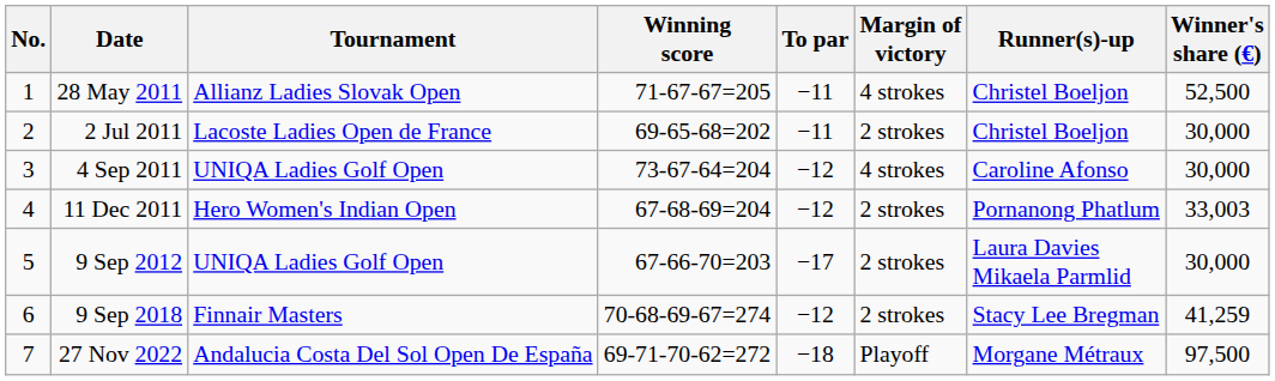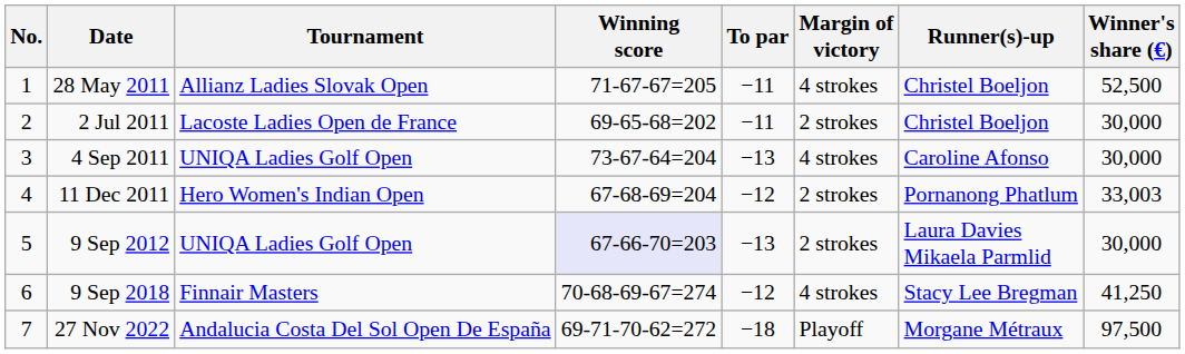 <table class="wikitable" style="font-size:95%;">
 <tr>
 <th>No.</th>
 <th>Date</th>
 <th>Tournament</th>
 <th>Winning<br>score</th>
 <th>To par</th>
 <th>Margin of<br>victory</th>
 <th>Runner(s)-up</th>
 <th>Winner's<br>share (<a href='#'>€</a>)</th>
 </tr>
 <tr>
 <td align=center>1</td>
 <td align=right>28 May <a href='#'>2011</a></td>
 <td><a href='#'>Allianz Ladies Slovak Open</a></td>
 <td align=right>71-67-67=205</td>
 <td align=center>−11</td>
 <td>4 strokes</td>
 <td> <a href='#'>Christel Boeljon</a></td>
 <td align=center>52,500</td>
 </tr>
 <tr>
 <td align=center>2</td>
 <td align=right>2 Jul 2011</td>
 <td><a href='#'>Lacoste Ladies Open de France</a></td>
 <td align=right>69-65-68=202</td>
 <td align=center>−11</td>
 <td>2 strokes</td>
 <td> <a href='#'>Christel Boeljon</a></td>
 <td align=center>30,000</td>
 </tr>
 <tr>
 <td align=center>3</td>
 <td align=right>4 Sep 2011</td>
 <td><a href='#'>UNIQA Ladies Golf Open</a></td>
 <td align=right>73-67-64=204</td>
-<td align=center>−12</td>
+<td align=center>−13</td>
 <td>4 strokes</td>
 <td> <a href='#'>Caroline Afonso</a></td>
 <td align=center>30,000</td>
 </tr>
 <tr>
 <td align=center>4</td>
 <td align=right>11 Dec 2011</td>
 <td><a href='#'>Hero Women's Indian Open</a></td>
 <td align=right>67-68-69=204</td>
 <td align=center>−12</td>
 <td>2 strokes</td>
 <td> <a href='#'>Pornanong Phatlum</a></td>
 <td align=center>33,003</td>
 </tr>
 <tr>
 <td align=center>5</td>
 <td align=right>9 Sep <a href='#'>2012</a></td>
 <td><a href='#'>UNIQA Ladies Golf Open</a></td>
-<td align=right>67-66-70=203</td>
-<td align=center>−17</td>
+<td align=right style="background: lavender;">67-66-70=203</td>
+<td align=center>−13</td>
 <td>2 strokes</td>
 <td> <a href='#'>Laura Davies</a><br> <a href='#'>Mikaela Parmlid</a></td>
 <td align=center>30,000</td>
 </tr>
 <tr>
 <td align=center>6</td>
 <td align=right>9 Sep <a href='#'>2018</a></td>
 <td><a href='#'>Finnair Masters</a></td>
 <td align=right>70-68-69-67=274</td>
 <td align=center>−12</td>
-<td>2 strokes</td>
+<td>4 strokes</td>
 <td> <a href='#'>Stacy Lee Bregman</a></td>
-<td align=center>41,259</td>
+<td align=center>41,250</td>
 </tr>
 <tr>
 <td align=center>7</td>
 <td align=right>27 Nov <a href='#'>2022</a></td>
 <td><a href='#'>Andalucia Costa Del Sol Open De España</a></td>
 <td align=right>69-71-70-62=272</td>
 <td align=center>−18</td>
 <td>Playoff</td>
 <td> <a href='#'>Morgane Métraux</a></td>
 <td align=center>97,500</td>
 </tr>
 </table>
